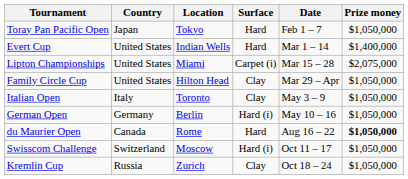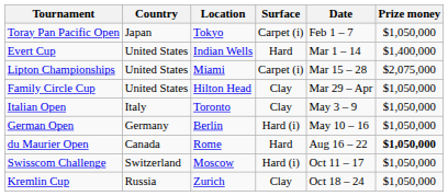 <table class="wikitable nowrap">
 <tr>
 <th scope="col">Tournament</th>
 <th scope="col">Country</th>
 <th scope="col">Location</th>
 <th scope="col">Surface</th>
 <th scope="col">Date</th>
 <th scope="col">Prize money</th>
 </tr>
 <tr>
 <td><a href='#'>Toray Pan Pacific Open</a></td>
 <td>Japan</td>
 <td><a href='#'>Tokyo</a></td>
-<td align="center">Hard</td>
+<td align="center">Carpet (i)</td>
 <td>Feb 1 – 7</td>
 <td align="center">$1,050,000</td>
 </tr>
 <tr>
 <td><a href='#'>Evert Cup</a></td>
 <td>United States</td>
 <td><a href='#'>Indian Wells</a></td>
 <td align="center">Hard</td>
 <td>Mar 1 – 14</td>
 <td align="center">$1,400,000</td>
 </tr>
 <tr>
 <td><a href='#'>Lipton Championships</a></td>
 <td>United States</td>
 <td><a href='#'>Miami</a></td>
 <td align="center">Carpet (i)</td>
 <td>Mar 15 – 28</td>
 <td align="center">$2,075,000</td>
 </tr>
 <tr>
 <td><a href='#'>Family Circle Cup</a></td>
 <td>United States</td>
 <td><a href='#'>Hilton Head</a></td>
 <td align="center">Clay</td>
 <td>Mar 29 – Apr</td>
 <td align="center">$1,050,000</td>
 </tr>
 <tr>
 <td><a href='#'>Italian Open</a></td>
 <td>Italy</td>
 <td><a href='#'>Toronto</a></td>
 <td align="center">Clay</td>
 <td>May 3 – 9</td>
 <td align="center">$1,050,000</td>
 </tr>
 <tr>
 <td><a href='#'>German Open</a></td>
 <td>Germany</td>
 <td><a href='#'>Berlin</a></td>
 <td align="center">Hard (i)</td>
 <td>May 10 – 16</td>
 <td align="center">$1,050,000</td>
 </tr>
 <tr>
 <td><a href='#'>du Maurier Open</a></td>
 <td>Canada</td>
 <td><a href='#'>Rome</a></td>
 <td align="center">Hard</td>
 <td>Aug 16 – 22</td>
 <td align="center"><strong>$1,050,000</strong></td>
 </tr>
 <tr>
 <td><a href='#'>Swisscom Challenge</a></td>
 <td>Switzerland</td>
 <td><a href='#'>Moscow</a></td>
 <td align="center">Hard (i)</td>
 <td>Oct 11 – 17</td>
 <td align="center">$1,050,000</td>
 </tr>
 <tr>
 <td><a href='#'>Kremlin Cup</a></td>
 <td>Russia</td>
 <td><a href='#'>Zurich</a></td>
 <td align="center">Clay</td>
 <td>Oct 18 – 24</td>
 <td align="center">$1,050,000</td>
 </tr>
 </table>
